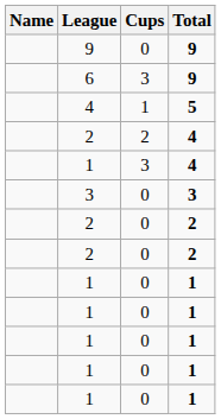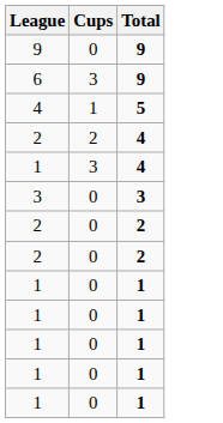 <table class="wikitable sortable" style="text-align:center; font-size:95%">
 <tr>
-<th>Name</th>
 <th>League</th>
 <th>Cups</th>
 <th>Total</th>
 </tr>
 <tr>
-<td></td>
 <td>9</td>
 <td>0</td>
 <td> <strong>9</strong></td>
 </tr>
 <tr>
-<td></td>
 <td>6</td>
 <td>3</td>
 <td> <strong>9</strong></td>
 </tr>
 <tr>
-<td></td>
 <td>4</td>
 <td>1</td>
 <td> <strong>5</strong></td>
 </tr>
 <tr>
-<td></td>
 <td>2</td>
 <td>2</td>
 <td> <strong>4</strong></td>
 </tr>
 <tr>
-<td></td>
 <td>1</td>
 <td>3</td>
 <td> <strong>4</strong></td>
 </tr>
 <tr>
-<td></td>
 <td>3</td>
 <td>0</td>
 <td> <strong>3</strong></td>
 </tr>
 <tr>
-<td></td>
 <td>2</td>
 <td>0</td>
 <td> <strong>2</strong></td>
 </tr>
 <tr>
-<td></td>
 <td>2</td>
 <td>0</td>
 <td> <strong>2</strong></td>
 </tr>
 <tr>
-<td></td>
 <td>1</td>
 <td>0</td>
 <td> <strong>1</strong></td>
 </tr>
 <tr>
-<td></td>
 <td>1</td>
 <td>0</td>
 <td> <strong>1</strong></td>
 </tr>
 <tr>
-<td></td>
 <td>1</td>
 <td>0</td>
 <td> <strong>1</strong></td>
 </tr>
 <tr>
-<td></td>
 <td>1</td>
 <td>0</td>
 <td> <strong>1</strong></td>
 </tr>
 <tr>
-<td></td>
 <td>1</td>
 <td>0</td>
 <td> <strong>1</strong></td>
 </tr>
 </table>
